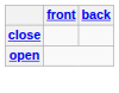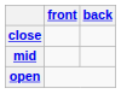 <table class="wikitable" style="text-align:center;">
 <tr>
 <th></th>
 <th><a href='#'>front</a></th>
 <th><a href='#'>back</a></th>
 </tr>
 <tr>
 <th><a href='#'>close</a></th>
 <td>  </td>
 <td>  </td>
 </tr>
 <tr>
+<th><a href='#'>mid</a></th>
+<td>  </td>
+<td>  </td>
+</tr>
+<tr>
 <th><a href='#'>open</a></th>
 <td colspan="2">  </td>
 </tr>
 </table>
